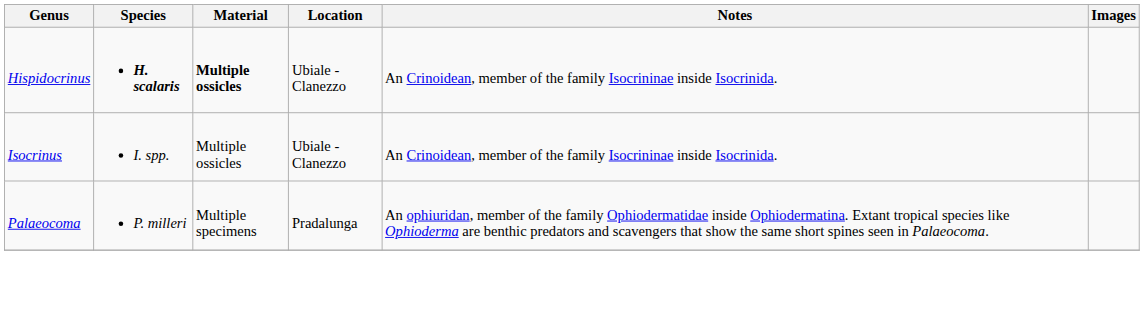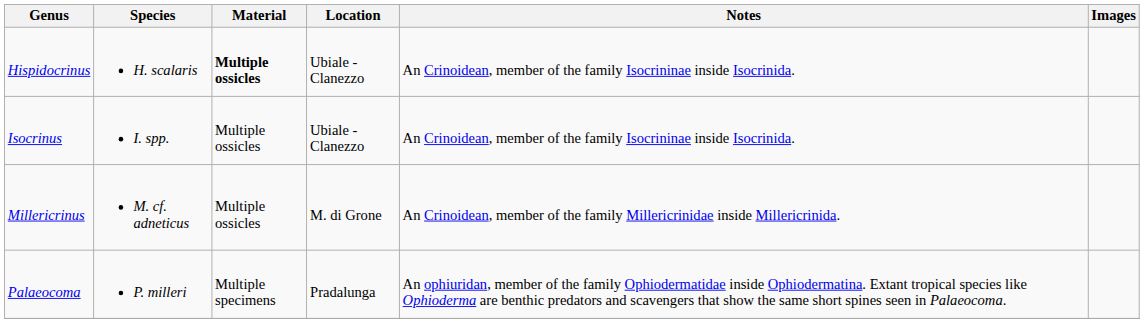 <table class="wikitable" align="center">
 <tr>
 <th>Genus</th>
 <th>Species</th>
 <th>Material</th>
 <th>Location</th>
 <th>Notes</th>
 <th>Images</th>
 </tr>
 <tr>
 <td><br><em><a href='#'>Hispidocrinus</a></em></td>
-<td><strong><br><ul><li><em>H. scalaris</em></li></ul></strong></td>
+<td><br><ul><li><em>H. scalaris</em></li></ul></td>
 <td><strong><br>Multiple ossicles</strong></td>
 <td><br>Ubiale - Clanezzo</td>
 <td><br>An <a href='#'>Crinoidean</a>, member of the family <a href='#'>Isocrininae</a> inside <a href='#'>Isocrinida</a>.</td>
 <td></td>
 </tr>
 <tr>
 <td><br><em><a href='#'>Isocrinus</a></em></td>
 <td><br><ul><li><em>I. spp.</em></li></ul></td>
 <td><br>Multiple ossicles</td>
 <td><br>Ubiale - Clanezzo</td>
 <td><br>An <a href='#'>Crinoidean</a>, member of the family <a href='#'>Isocrininae</a> inside <a href='#'>Isocrinida</a>.</td>
 <td></td>
 </tr>
 <tr>
+<td><br><em><a href='#'>Millericrinus</a></em></td>
+<td><br><ul><li><em>M. cf. adneticus</em></li></ul></td>
+<td><br>Multiple ossicles</td>
+<td><br>M. di Grone</td>
+<td><br>An <a href='#'>Crinoidean</a>, member of the family <a href='#'>Millericrinidae</a> inside <a href='#'>Millericrinida</a>.</td>
+<td></td>
+</tr>
+<tr>
 <td><br><em><a href='#'>Palaeocoma</a></em></td>
 <td><br><ul><li><em>P. milleri</em></li></ul></td>
 <td><br>Multiple specimens</td>
 <td><br>Pradalunga</td>
 <td><br>An <a href='#'>ophiuridan</a>, member of the family <a href='#'>Ophiodermatidae</a> inside <a href='#'>Ophiodermatina</a>. Extant tropical species like <em><a href='#'>Ophioderma</a></em> are benthic predators and scavengers that show the same short spines seen in <em>Palaeocoma</em>.</td>
 <td><br></td>
 </tr>
 <tr>
 </tr>
 </table>
